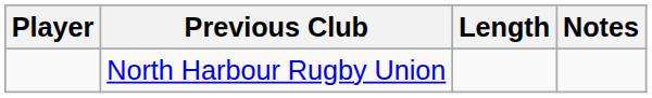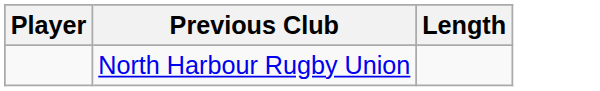 <table class="wikitable" style="font-size:90%">
 <tr bgcolor="#efefef">
 <th>Player</th>
 <th>Previous Club</th>
 <th>Length</th>
-<th>Notes</th>
 </tr>
 <tr>
 <td></td>
 <td><a href='#'>North Harbour Rugby Union</a></td>
 <td></td>
-<td></td>
 </tr>
 </table>
